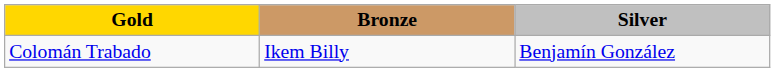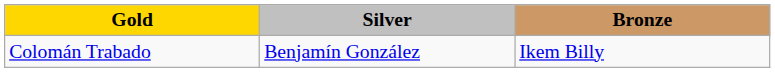 <table class="wikitable" style="text-align:left">
 <tr align="center">
 <td width=200 bgcolor=gold><strong>Gold</strong></td>
+<td width=200 bgcolor=silver><strong>Silver</strong></td>
 <td width=200 bgcolor=CC9966><strong>Bronze</strong></td>
-<td width=200 bgcolor=silver><strong>Silver</strong></td>
 </tr>
 <tr>
 <td><a href='#'>Colomán Trabado</a><br><em></em></td>
+<td><a href='#'>Benjamín González</a><br><em></em></td>
 <td><a href='#'>Ikem Billy</a><br><em></em></td>
-<td><a href='#'>Benjamín González</a><br><em></em></td>
 </tr>
 </table>
